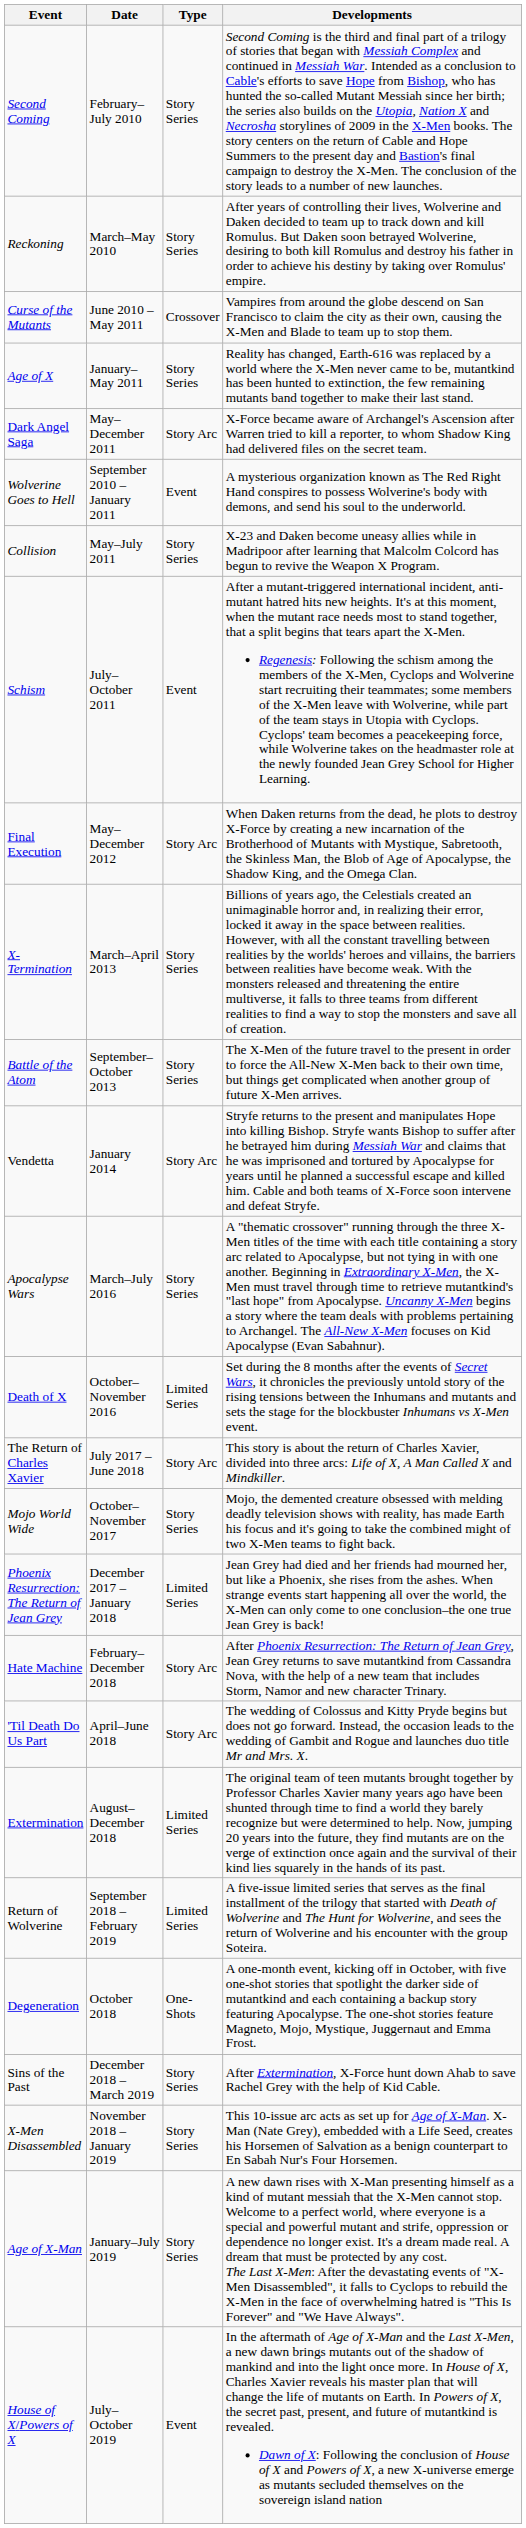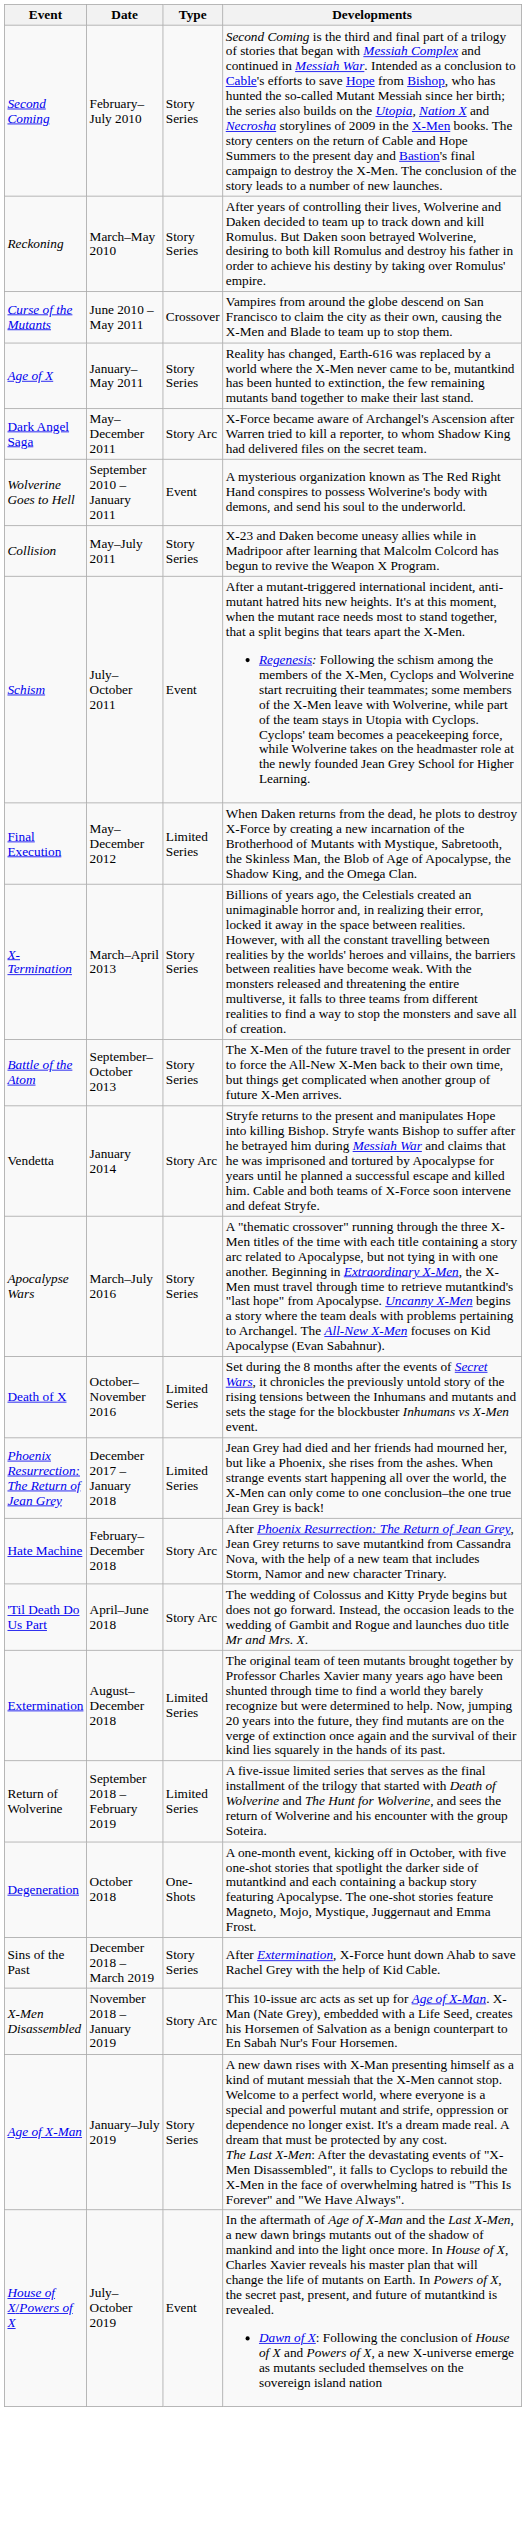 <table class="wikitable" style="width:100%;">
 <tr>
 <th width=15%>Event</th>
 <th width=15%>Date</th>
 <th width=5%>Type</th>
 <th width=70%>Developments</th>
 </tr>
 <tr>
 <td><em><a href='#'>Second Coming</a></em></td>
 <td>February–July 2010</td>
 <td>Story Series</td>
 <td><em>Second Coming</em> is the third and final part of a trilogy of stories that began with <a href='#'><em>Messiah Complex</em></a> and continued in <em><a href='#'>Messiah War</a></em>. Intended as a conclusion to <a href='#'>Cable</a>'s efforts to save <a href='#'>Hope</a> from <a href='#'>Bishop</a>, who has hunted the so-called Mutant Messiah since her birth; the series also builds on the <em><a href='#'>Utopia</a>, <a href='#'>Nation X</a></em> and <em><a href='#'>Necrosha</a></em> storylines of 2009 in the <a href='#'>X-Men</a> books. The story centers on the return of Cable and Hope Summers to the present day and <a href='#'>Bastion</a>'s final campaign to destroy the X-Men. The conclusion of the story leads to a number of new launches.</td>
 </tr>
 <tr>
 <td><em>Reckoning</em></td>
 <td>March–May 2010</td>
 <td>Story Series</td>
 <td>After years of controlling their lives, Wolverine and Daken decided to team up to track down and kill Romulus. But Daken soon betrayed Wolverine, desiring to both kill Romulus and destroy his father in order to achieve his destiny by taking over Romulus' empire.</td>
 </tr>
 <tr>
 <td><em><a href='#'>Curse of the Mutants</a></em></td>
 <td>June 2010 – May 2011</td>
 <td>Crossover</td>
 <td>Vampires from around the globe descend on San Francisco to claim the city as their own, causing the X-Men and Blade to team up to stop them.</td>
 </tr>
 <tr>
 <td><em><a href='#'>Age of X</a></em></td>
 <td>January–May 2011</td>
 <td>Story Series</td>
 <td>Reality has changed, Earth-616 was replaced by a world where the X-Men never came to be, mutantkind has been hunted to extinction, the few remaining mutants band together to make their last stand.</td>
 </tr>
 <tr>
 <td><a href='#'>Dark Angel Saga</a></td>
 <td>May–December 2011</td>
 <td>Story Arc</td>
 <td>X-Force became aware of Archangel's Ascension after Warren tried to kill a reporter, to whom Shadow King had delivered files on the secret team.</td>
 </tr>
 <tr>
 <td><em>Wolverine Goes to Hell</em></td>
 <td>September 2010 – January 2011</td>
 <td>Event</td>
 <td>A mysterious organization known as The Red Right Hand conspires to possess Wolverine's body with demons, and send his soul to the underworld.</td>
 </tr>
 <tr>
 <td><em>Collision</em></td>
 <td>May–July 2011</td>
 <td>Story Series</td>
 <td>X-23 and Daken become uneasy allies while in Madripoor after learning that Malcolm Colcord has begun to revive the Weapon X Program.</td>
 </tr>
 <tr>
 <td><em><a href='#'>Schism</a></em></td>
 <td>July–October 2011</td>
 <td>Event</td>
 <td>After a mutant-triggered international incident, anti-mutant hatred hits new heights. It's at this moment, when the mutant race needs most to stand together, that a split begins that tears apart the X-Men.<br><ul><li><em><a href='#'>Regenesis</a>:</em> Following the schism among the members of the X-Men, Cyclops and Wolverine start recruiting their teammates; some members of the X-Men leave with Wolverine, while part of the team stays in Utopia with Cyclops. Cyclops' team becomes a peacekeeping force, while Wolverine takes on the headmaster role at the newly founded Jean Grey School for Higher Learning.</li></ul></td>
 </tr>
 <tr>
 <td><a href='#'>Final Execution</a></td>
 <td>May–December 2012</td>
-<td>Story Arc</td>
+<td>Limited Series</td>
 <td>When Daken returns from the dead, he plots to destroy X-Force by creating a new incarnation of the Brotherhood of Mutants with Mystique, Sabretooth, the Skinless Man, the Blob of Age of Apocalypse, the Shadow King, and the Omega Clan.</td>
 </tr>
 <tr>
 <td><em><a href='#'>X-Termination</a></em></td>
 <td>March–April 2013</td>
 <td>Story Series</td>
 <td>Billions of years ago, the Celestials created an unimaginable horror and, in realizing their error, locked it away in the space between realities. However, with all the constant travelling between realities by the worlds' heroes and villains, the barriers between realities have become weak. With the monsters released and threatening the entire multiverse, it falls to three teams from different realities to find a way to stop the monsters and save all of creation.</td>
 </tr>
 <tr>
 <td><em><a href='#'>Battle of the Atom</a></em></td>
 <td>September–October 2013</td>
 <td>Story Series</td>
 <td>The X-Men of the future travel to the present in order to force the All-New X-Men back to their own time, but things get complicated when another group of future X-Men arrives.</td>
 </tr>
 <tr>
 <td>Vendetta</td>
 <td>January 2014</td>
 <td>Story Arc</td>
 <td>Stryfe returns to the present and manipulates Hope into killing Bishop. Stryfe wants Bishop to suffer after he betrayed him during <em><a href='#'>Messiah War</a></em> and claims that he was imprisoned and tortured by Apocalypse for years until he planned a successful escape and killed him. Cable and both teams of X-Force soon intervene and defeat Stryfe.</td>
 </tr>
 <tr>
 <td><em>Apocalypse Wars</em></td>
 <td>March–July 2016</td>
 <td>Story Series</td>
 <td>A "thematic crossover" running through the three X-Men titles of the time with each title containing a story arc related to Apocalypse, but not tying in with one another. Beginning in <a href='#'><em>Extraordinary X-Men</em></a>, the X-Men must travel through time to retrieve mutantkind's "last hope" from Apocalypse. <a href='#'><em>Uncanny X-Men</em></a> begins a story where the team deals with problems pertaining to Archangel. The <a href='#'><em>All-New X-Men</em></a> focuses on Kid Apocalypse (Evan Sabahnur).</td>
 </tr>
 <tr>
 <td><a href='#'>Death of X</a></td>
 <td>October–November 2016</td>
 <td>Limited Series</td>
 <td>Set during the 8 months after the events of <a href='#'><em>Secret Wars</em></a>, it chronicles the previously untold story of the rising tensions between the Inhumans and mutants and sets the stage for the blockbuster <em>Inhumans vs X-Men</em> event.</td>
-</tr>
-<tr>
-<td>The Return of <a href='#'>Charles Xavier</a></td>
-<td>July 2017 – June 2018</td>
-<td>Story Arc</td>
-<td>This story is about the return of Charles Xavier, divided into three arcs: <em>Life of X</em>, <em>A Man Called X</em> and <em>Mindkiller</em>.</td>
-</tr>
-<tr>
-<td><em>Mojo World Wide</em></td>
-<td>October–November 2017</td>
-<td>Story Series</td>
-<td>Mojo, the demented creature obsessed with melding deadly television shows with reality, has made Earth his focus and it's going to take the combined might of two X-Men teams to fight back.</td>
 </tr>
 <tr>
 <td><em><a href='#'>Phoenix Resurrection: The Return of Jean Grey</a></em></td>
 <td>December 2017 – January 2018</td>
 <td>Limited Series</td>
 <td>Jean Grey had died and her friends had mourned her, but like a Phoenix, she rises from the ashes. When strange events start happening all over the world, the X-Men can only come to one conclusion–the one true Jean Grey is back!</td>
 </tr>
 <tr>
 <td><a href='#'>Hate Machine</a></td>
 <td>February–December 2018</td>
 <td>Story Arc</td>
 <td>After <em><a href='#'>Phoenix Resurrection: The Return of Jean Grey</a></em>, Jean Grey returns to save mutantkind from Cassandra Nova, with the help of a new team that includes Storm, Namor and new character Trinary.</td>
 </tr>
 <tr>
 <td><a href='#'>'Til Death Do Us Part</a></td>
 <td>April–June 2018</td>
 <td>Story Arc</td>
 <td>The wedding of Colossus and Kitty Pryde begins but does not go forward. Instead, the occasion leads to the wedding of Gambit and Rogue and launches duo title <em>Mr and Mrs. X</em>.</td>
 </tr>
 <tr>
 <td><a href='#'>Extermination</a></td>
 <td>August–December 2018</td>
 <td>Limited Series</td>
 <td>The original team of teen mutants brought together by Professor Charles Xavier many years ago have been shunted through time to find a world they barely recognize but were determined to help. Now, jumping 20 years into the future, they find mutants are on the verge of extinction once again and the survival of their kind lies squarely in the hands of its past.</td>
 </tr>
 <tr>
 <td>Return of Wolverine</td>
 <td>September 2018 – February 2019</td>
 <td>Limited Series</td>
 <td>A five-issue limited series that serves as the final installment of the trilogy that started with <em>Death of Wolverine</em> and <em>The Hunt for Wolverine</em>, and sees the return of Wolverine and his encounter with the group Soteira.</td>
 </tr>
 <tr>
 <td><a href='#'>Degeneration</a></td>
 <td>October 2018</td>
 <td>One-Shots</td>
 <td>A one-month event, kicking off in October, with five one-shot stories that spotlight the darker side of mutantkind and each containing a backup story featuring Apocalypse. The one-shot stories feature Magneto, Mojo, Mystique, Juggernaut and Emma Frost.</td>
 </tr>
 <tr>
 <td>Sins of the Past</td>
 <td>December 2018 – March 2019</td>
 <td>Story Series</td>
 <td>After <em><a href='#'>Extermination</a></em>, X-Force hunt down Ahab to save Rachel Grey with the help of Kid Cable.</td>
 </tr>
 <tr>
 <td><em>X-Men Disassembled</em></td>
 <td>November 2018 – January 2019</td>
-<td>Story Series</td>
+<td>Story Arc</td>
 <td>This 10-issue arc acts as set up for <em><a href='#'>Age of X-Man</a></em>. X-Man (Nate Grey), embedded with a Life Seed, creates his Horsemen of Salvation as a benign counterpart to En Sabah Nur's Four Horsemen.</td>
 </tr>
 <tr>
 <td><em><a href='#'>Age of X-Man</a></em></td>
 <td>January–July 2019</td>
 <td>Story Series</td>
 <td>A new dawn rises with X-Man presenting himself as a kind of mutant messiah that the X-Men cannot stop. Welcome to a perfect world, where everyone is a special and powerful mutant and strife, oppression or dependence no longer exist. It's a dream made real. A dream that must be protected by any cost.<br><em>The Last X-Men</em>: After the devastating events of "X-Men Disassembled", it falls to Cyclops to rebuild the X-Men in the face of overwhelming hatred is "This Is Forever" and "We Have Always".</td>
 </tr>
 <tr>
 <td><a href='#'><em>House of X</em>/<em>Powers of X</em></a></td>
 <td>July–October 2019</td>
 <td>Event</td>
 <td>In the aftermath of <em>Age of X-Man</em> and the <em>Last X-Men</em>, a new dawn brings mutants out of the shadow of mankind and into the light once more. In <em>House of X</em>, Charles Xavier reveals his master plan that will change the life of mutants on Earth. In <em>Powers of X</em>, the secret past, present, and future of mutantkind is revealed.<br><ul><li><em><a href='#'>Dawn of X</a></em>: Following the conclusion of <em>House of X</em> and <em>Powers of X</em>, a new X-universe emerge as mutants secluded themselves on the sovereign island nation</li></ul></td>
 </tr>
 </table>
